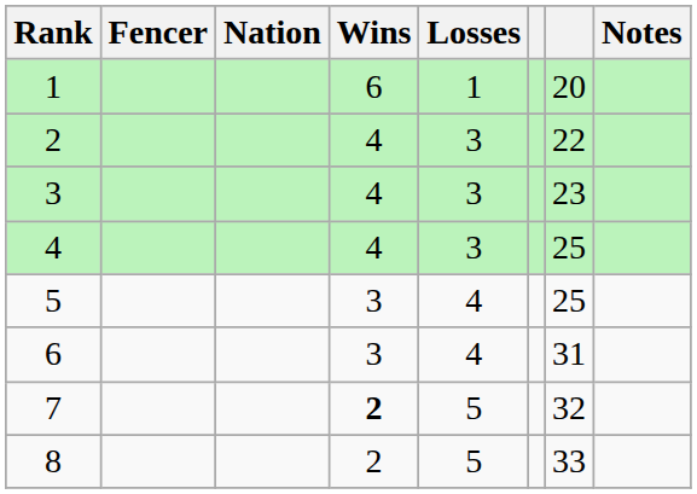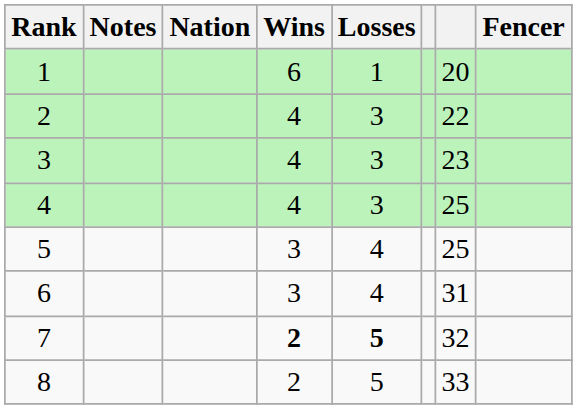 <table class="wikitable sortable" style="text-align: center;">
 <tr>
 <th>Rank</th>
-<th>Fencer</th>
+<th>Notes</th>
 <th>Nation</th>
 <th>Wins</th>
 <th>Losses</th>
 <th></th>
 <th></th>
-<th>Notes</th>
+<th>Fencer</th>
 </tr>
 <tr style="background:#bbf3bb;">
 <td>1</td>
-<td align=left></td>
+<td></td>
 <td align=left></td>
 <td>6</td>
 <td>1</td>
 <td></td>
 <td>20</td>
-<td></td>
+<td align=left></td>
 </tr>
 <tr style="background:#bbf3bb;">
 <td>2</td>
-<td align=left></td>
+<td></td>
 <td align=left></td>
 <td>4</td>
 <td>3</td>
 <td></td>
 <td>22</td>
-<td></td>
+<td align=left></td>
 </tr>
 <tr style="background:#bbf3bb;">
 <td>3</td>
-<td align=left></td>
+<td></td>
 <td align=left></td>
 <td>4</td>
 <td>3</td>
 <td></td>
 <td>23</td>
-<td></td>
+<td align=left></td>
 </tr>
 <tr style="background:#bbf3bb;">
 <td>4</td>
-<td align=left></td>
+<td></td>
 <td align=left></td>
 <td>4</td>
 <td>3</td>
 <td></td>
 <td>25</td>
-<td></td>
+<td align=left></td>
 </tr>
 <tr>
 <td>5</td>
-<td align=left></td>
+<td></td>
 <td align=left></td>
 <td>3</td>
 <td>4</td>
 <td></td>
 <td>25</td>
-<td></td>
+<td align=left></td>
 </tr>
 <tr>
 <td>6</td>
-<td align=left></td>
+<td></td>
 <td align=left></td>
 <td>3</td>
 <td>4</td>
 <td></td>
 <td>31</td>
-<td></td>
+<td align=left></td>
 </tr>
 <tr>
 <td>7</td>
-<td align=left></td>
+<td></td>
 <td align=left></td>
 <td><strong>2</strong></td>
-<td>5</td>
+<td><strong>5</strong></td>
 <td></td>
 <td>32</td>
-<td></td>
+<td align=left></td>
 </tr>
 <tr>
 <td>8</td>
-<td align=left></td>
+<td></td>
 <td align=left></td>
 <td>2</td>
 <td>5</td>
 <td></td>
 <td>33</td>
-<td></td>
+<td align=left></td>
 </tr>
 </table>
